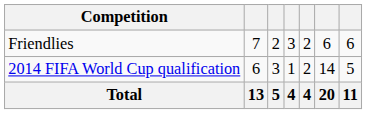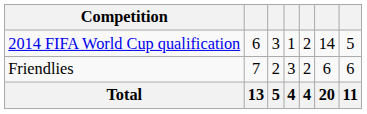 <table class="wikitable">
 <tr>
 <th>Competition</th>
 <th></th>
 <th></th>
 <th></th>
 <th></th>
 <th></th>
 <th></th>
 </tr>
 <tr align="center">
+<td align="left"><a href='#'>2014 FIFA World Cup qualification</a></td>
+<td>6</td>
+<td>3</td>
+<td>1</td>
+<td>2</td>
+<td>14</td>
+<td>5</td>
+</tr>
+<tr align="center">
 <td align="left">Friendlies</td>
 <td>7</td>
 <td>2</td>
 <td>3</td>
 <td>2</td>
 <td>6</td>
 <td>6</td>
-</tr>
-<tr align="center">
-<td align="left"><a href='#'>2014 FIFA World Cup qualification</a></td>
-<td>6</td>
-<td>3</td>
-<td>1</td>
-<td>2</td>
-<td>14</td>
-<td>5</td>
 </tr>
 <tr align="center">
 <th align="left"><strong>Total</strong></th>
 <th>13</th>
 <th>5</th>
 <th>4</th>
 <th>4</th>
 <th>20</th>
 <th>11</th>
 </tr>
 </table>
